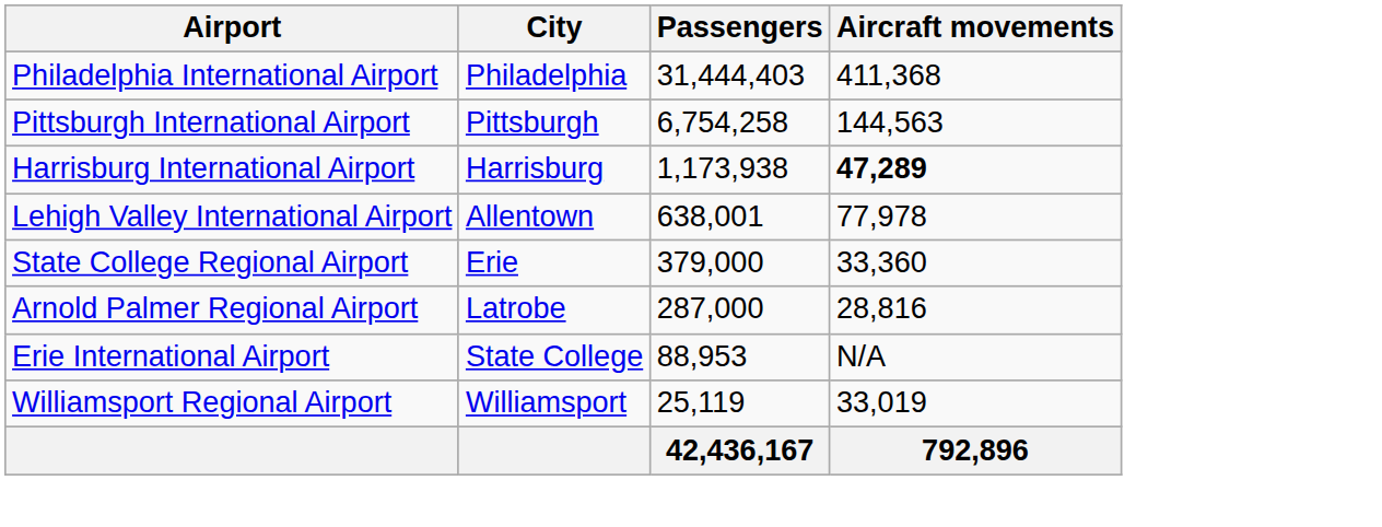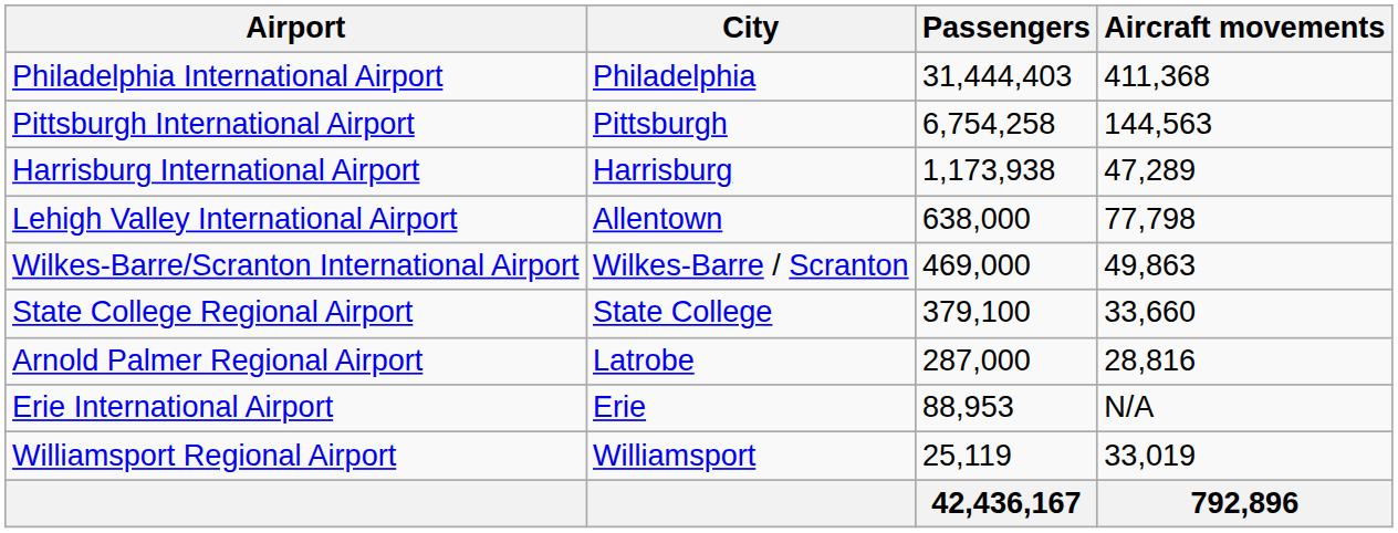 <table class="wikitable">
 <tr>
 <th>Airport</th>
 <th>City</th>
 <th>Passengers</th>
 <th>Aircraft movements</th>
 </tr>
 <tr>
 <td><a href='#'>Philadelphia International Airport</a></td>
 <td><a href='#'>Philadelphia</a></td>
 <td>31,444,403</td>
 <td>411,368</td>
 </tr>
 <tr>
 <td><a href='#'>Pittsburgh International Airport</a></td>
 <td><a href='#'>Pittsburgh</a></td>
 <td>6,754,258</td>
 <td>144,563</td>
 </tr>
 <tr>
 <td><a href='#'>Harrisburg International Airport</a></td>
 <td><a href='#'>Harrisburg</a></td>
 <td>1,173,938</td>
-<td><strong>47,289</strong></td>
+<td>47,289</td>
 </tr>
 <tr>
 <td><a href='#'>Lehigh Valley International Airport</a></td>
 <td><a href='#'>Allentown</a></td>
-<td>638,001</td>
-<td>77,978</td>
+<td>638,000</td>
+<td>77,798</td>
+</tr>
+<tr>
+<td><a href='#'>Wilkes-Barre/Scranton International Airport</a></td>
+<td><a href='#'>Wilkes-Barre</a> / <a href='#'>Scranton</a></td>
+<td>469,000</td>
+<td>49,863</td>
 </tr>
 <tr>
 <td><a href='#'>State College Regional Airport</a></td>
-<td><a href='#'>Erie</a></td>
-<td>379,000</td>
-<td>33,360</td>
+<td><a href='#'>State College</a></td>
+<td>379,100</td>
+<td>33,660</td>
 </tr>
 <tr>
 <td><a href='#'>Arnold Palmer Regional Airport</a></td>
 <td><a href='#'>Latrobe</a></td>
 <td>287,000</td>
 <td>28,816</td>
 </tr>
 <tr>
 <td><a href='#'>Erie International Airport</a></td>
-<td><a href='#'>State College</a></td>
+<td><a href='#'>Erie</a></td>
 <td>88,953</td>
 <td>N/A</td>
 </tr>
 <tr>
 <td><a href='#'>Williamsport Regional Airport</a></td>
 <td><a href='#'>Williamsport</a></td>
 <td>25,119</td>
 <td>33,019</td>
 </tr>
 <tr>
 <th></th>
 <th></th>
 <th>42,436,167</th>
 <th>792,896</th>
 </tr>
 </table>
